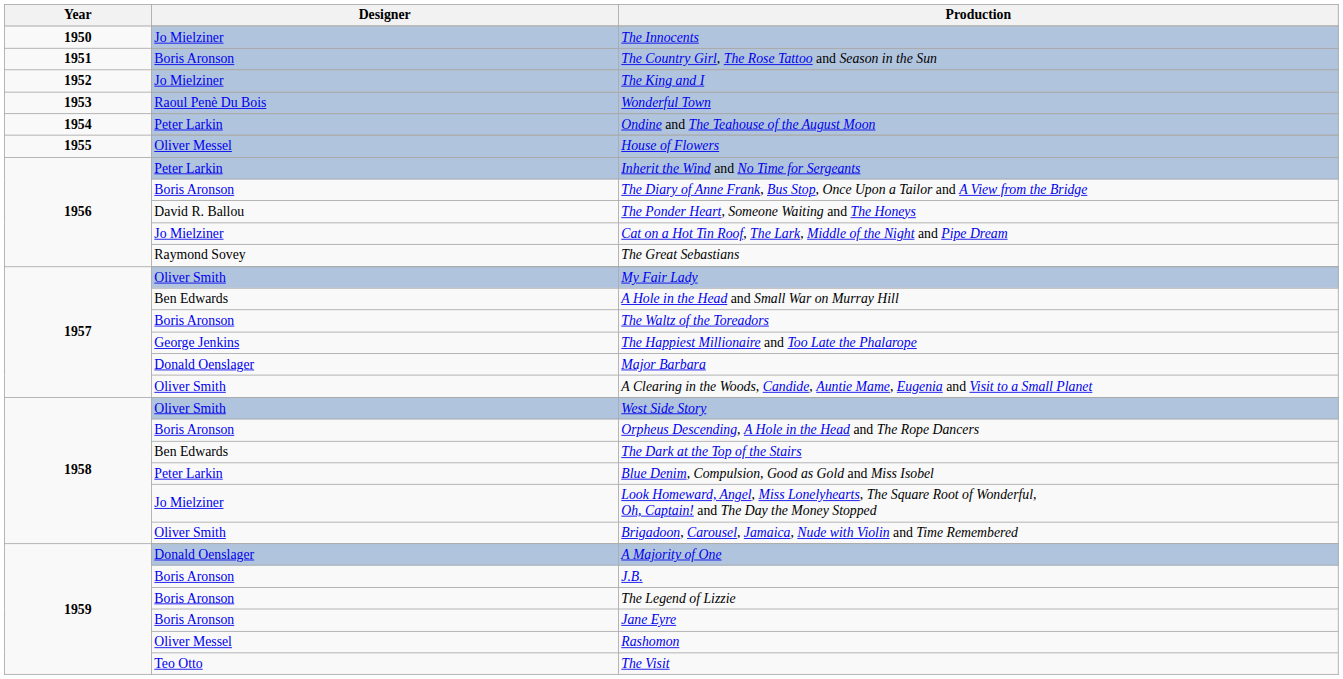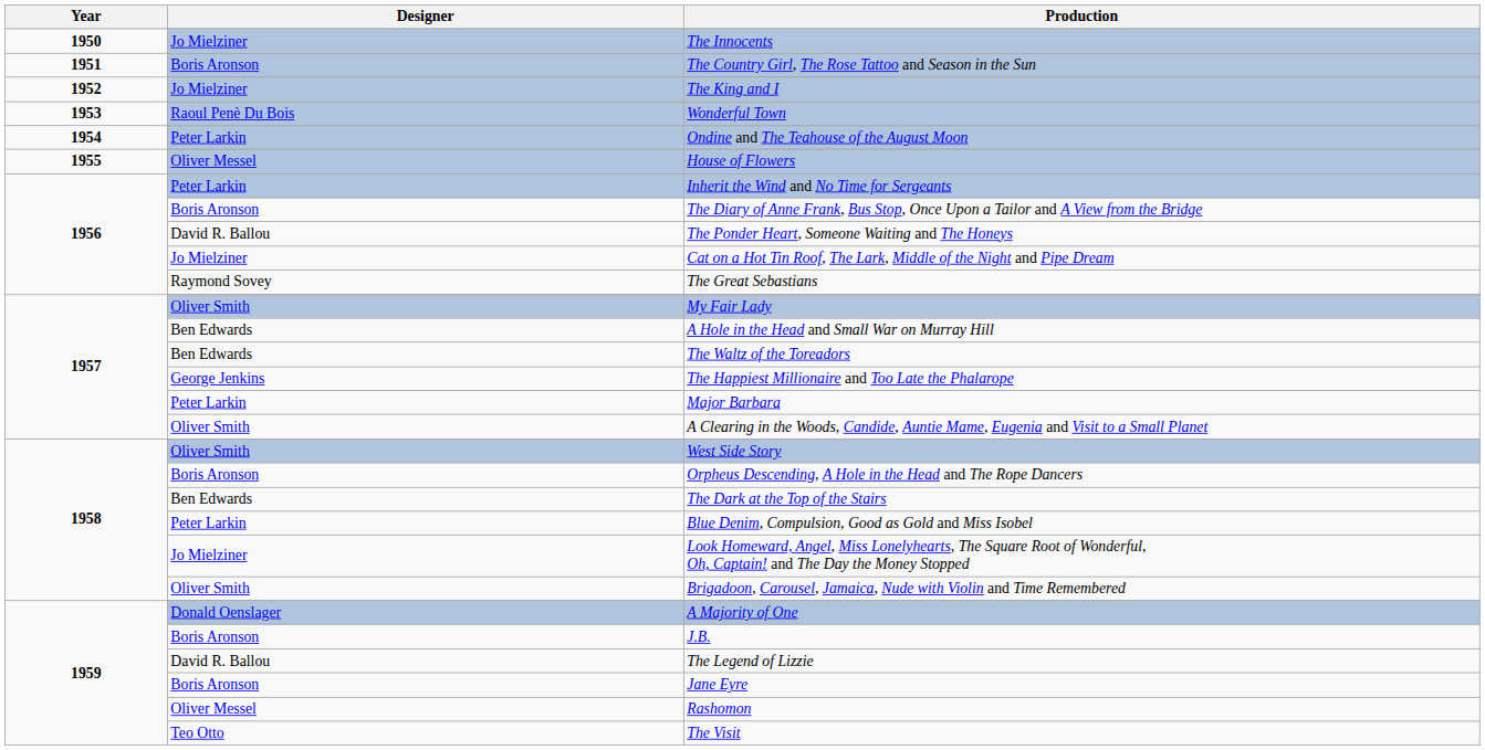 <table class="wikitable" style="width:98%;">
 <tr style="background:#bebebe;">
 <th style="width:11%;">Year</th>
 <th style="width:35%;">Designer</th>
 <th style="width:54%;">Production</th>
 </tr>
 <tr>
 <td rowspan="2" align="center"><strong>1950</strong><br></td>
 </tr>
 <tr style="background:#B0C4DE">
 <td><a href='#'>Jo Mielziner</a></td>
 <td><em><a href='#'>The Innocents</a></em></td>
 </tr>
 <tr>
 <td rowspan="2" align="center"><strong>1951</strong><br></td>
 </tr>
 <tr style="background:#B0C4DE">
 <td><a href='#'>Boris Aronson</a></td>
 <td><em><a href='#'>The Country Girl</a></em>, <em><a href='#'>The Rose Tattoo</a></em> and <em>Season in the Sun</em></td>
 </tr>
 <tr>
 <td rowspan="2" align="center"><strong>1952</strong><br></td>
 </tr>
 <tr style="background:#B0C4DE">
 <td><a href='#'>Jo Mielziner</a></td>
 <td><em><a href='#'>The King and I</a></em></td>
 </tr>
 <tr>
 <td rowspan="2" align="center"><strong>1953</strong><br></td>
 </tr>
 <tr style="background:#B0C4DE">
 <td><a href='#'>Raoul Penè Du Bois</a></td>
 <td><em><a href='#'>Wonderful Town</a></em></td>
 </tr>
 <tr>
 <td rowspan="2 " align="center"><strong>1954</strong><br></td>
 </tr>
 <tr style="background:#B0C4DE">
 <td><a href='#'>Peter Larkin</a></td>
 <td><em><a href='#'>Ondine</a></em> and <em><a href='#'>The Teahouse of the August Moon</a></em></td>
 </tr>
 <tr>
 <td rowspan="2" align="center"><strong>1955</strong><br></td>
 </tr>
 <tr style="background:#B0C4DE">
 <td><a href='#'>Oliver Messel</a></td>
 <td><em><a href='#'>House of Flowers</a></em></td>
 </tr>
 <tr>
 <td rowspan="6" align="center"><strong>1956</strong><br></td>
 </tr>
 <tr style="background:#B0C4DE">
 <td><a href='#'>Peter Larkin</a></td>
 <td><em><a href='#'>Inherit the Wind</a></em> and <em><a href='#'>No Time for Sergeants</a></em></td>
 </tr>
 <tr>
 <td><a href='#'>Boris Aronson</a></td>
 <td><em><a href='#'>The Diary of Anne Frank</a></em>, <em><a href='#'>Bus Stop</a></em>, <em>Once Upon a Tailor</em> and <em><a href='#'>A View from the Bridge</a></em></td>
 </tr>
 <tr>
 <td>David R. Ballou</td>
 <td><em><a href='#'>The Ponder Heart</a></em>, <em>Someone Waiting</em> and <em><a href='#'>The Honeys</a></em></td>
 </tr>
 <tr>
 <td><a href='#'>Jo Mielziner</a></td>
 <td><em><a href='#'>Cat on a Hot Tin Roof</a></em>, <em><a href='#'>The Lark</a></em>, <em><a href='#'>Middle of the Night</a></em> and <em><a href='#'>Pipe Dream</a></em></td>
 </tr>
 <tr>
 <td>Raymond Sovey</td>
 <td><em>The Great Sebastians</em></td>
 </tr>
 <tr>
 <td rowspan="7" align="center"><strong>1957</strong><br></td>
 </tr>
 <tr style="background:#B0C4DE">
 <td><a href='#'>Oliver Smith</a></td>
 <td><em><a href='#'>My Fair Lady</a></em></td>
 </tr>
 <tr>
 <td>Ben Edwards</td>
 <td><em><a href='#'>A Hole in the Head</a></em> and <em>Small War on Murray Hill</em></td>
 </tr>
 <tr>
-<td><a href='#'>Boris Aronson</a></td>
+<td>Ben Edwards</td>
 <td><em><a href='#'>The Waltz of the Toreadors</a></em></td>
 </tr>
 <tr>
 <td><a href='#'>George Jenkins</a></td>
 <td><em><a href='#'>The Happiest Millionaire</a></em> and <em><a href='#'>Too Late the Phalarope</a></em></td>
 </tr>
 <tr>
-<td><a href='#'>Donald Oenslager</a></td>
+<td><a href='#'>Peter Larkin</a></td>
 <td><em><a href='#'>Major Barbara</a></em></td>
 </tr>
 <tr>
 <td><a href='#'>Oliver Smith</a></td>
 <td><em>A Clearing in the Woods</em>, <em><a href='#'>Candide</a></em>, <em><a href='#'>Auntie Mame</a></em>, <em><a href='#'>Eugenia</a></em> and <em><a href='#'>Visit to a Small Planet</a></em></td>
 </tr>
 <tr>
 <td rowspan="7" align="center"><strong>1958</strong><br></td>
 </tr>
 <tr style="background:#B0C4DE">
 <td><a href='#'>Oliver Smith</a></td>
 <td><em><a href='#'>West Side Story</a></em></td>
 </tr>
 <tr>
 <td><a href='#'>Boris Aronson</a></td>
 <td><em><a href='#'>Orpheus Descending</a></em>, <em><a href='#'>A Hole in the Head</a></em> and <em>The Rope Dancers</em></td>
 </tr>
 <tr>
 <td>Ben Edwards</td>
 <td><em><a href='#'>The Dark at the Top of the Stairs</a></em></td>
 </tr>
 <tr>
 <td><a href='#'>Peter Larkin</a></td>
 <td><em><a href='#'>Blue Denim</a></em>, <em>Compulsion</em>, <em>Good as Gold</em> and <em>Miss Isobel</em></td>
 </tr>
 <tr>
 <td><a href='#'>Jo Mielziner</a></td>
 <td><em><a href='#'>Look Homeward, Angel</a></em>, <em><a href='#'>Miss Lonelyhearts</a></em>, <em>The Square Root of Wonderful</em>, <br><em><a href='#'>Oh, Captain!</a></em> and <em>The Day the Money Stopped</em></td>
 </tr>
 <tr>
 <td><a href='#'>Oliver Smith</a></td>
 <td><em><a href='#'>Brigadoon</a></em>, <em><a href='#'>Carousel</a></em>, <em><a href='#'>Jamaica</a></em>, <em><a href='#'>Nude with Violin</a></em> and <em>Time Remembered</em></td>
 </tr>
 <tr>
 <td rowspan="7" align="center"><strong>1959</strong><br></td>
 </tr>
 <tr style="background:#B0C4DE">
 <td><a href='#'>Donald Oenslager</a></td>
 <td><em><a href='#'>A Majority of One</a></em></td>
 </tr>
 <tr>
 <td><a href='#'>Boris Aronson</a></td>
 <td><em><a href='#'>J.B.</a></em></td>
 </tr>
 <tr>
-<td><a href='#'>Boris Aronson</a></td>
+<td>David R. Ballou</td>
 <td><em>The Legend of Lizzie</em></td>
 </tr>
 <tr>
 <td><a href='#'>Boris Aronson</a></td>
 <td><em><a href='#'>Jane Eyre</a></em></td>
 </tr>
 <tr>
 <td><a href='#'>Oliver Messel</a></td>
 <td><em><a href='#'>Rashomon</a></em></td>
 </tr>
 <tr>
 <td><a href='#'>Teo Otto</a></td>
 <td><em><a href='#'>The Visit</a></em></td>
 </tr>
 </table>
